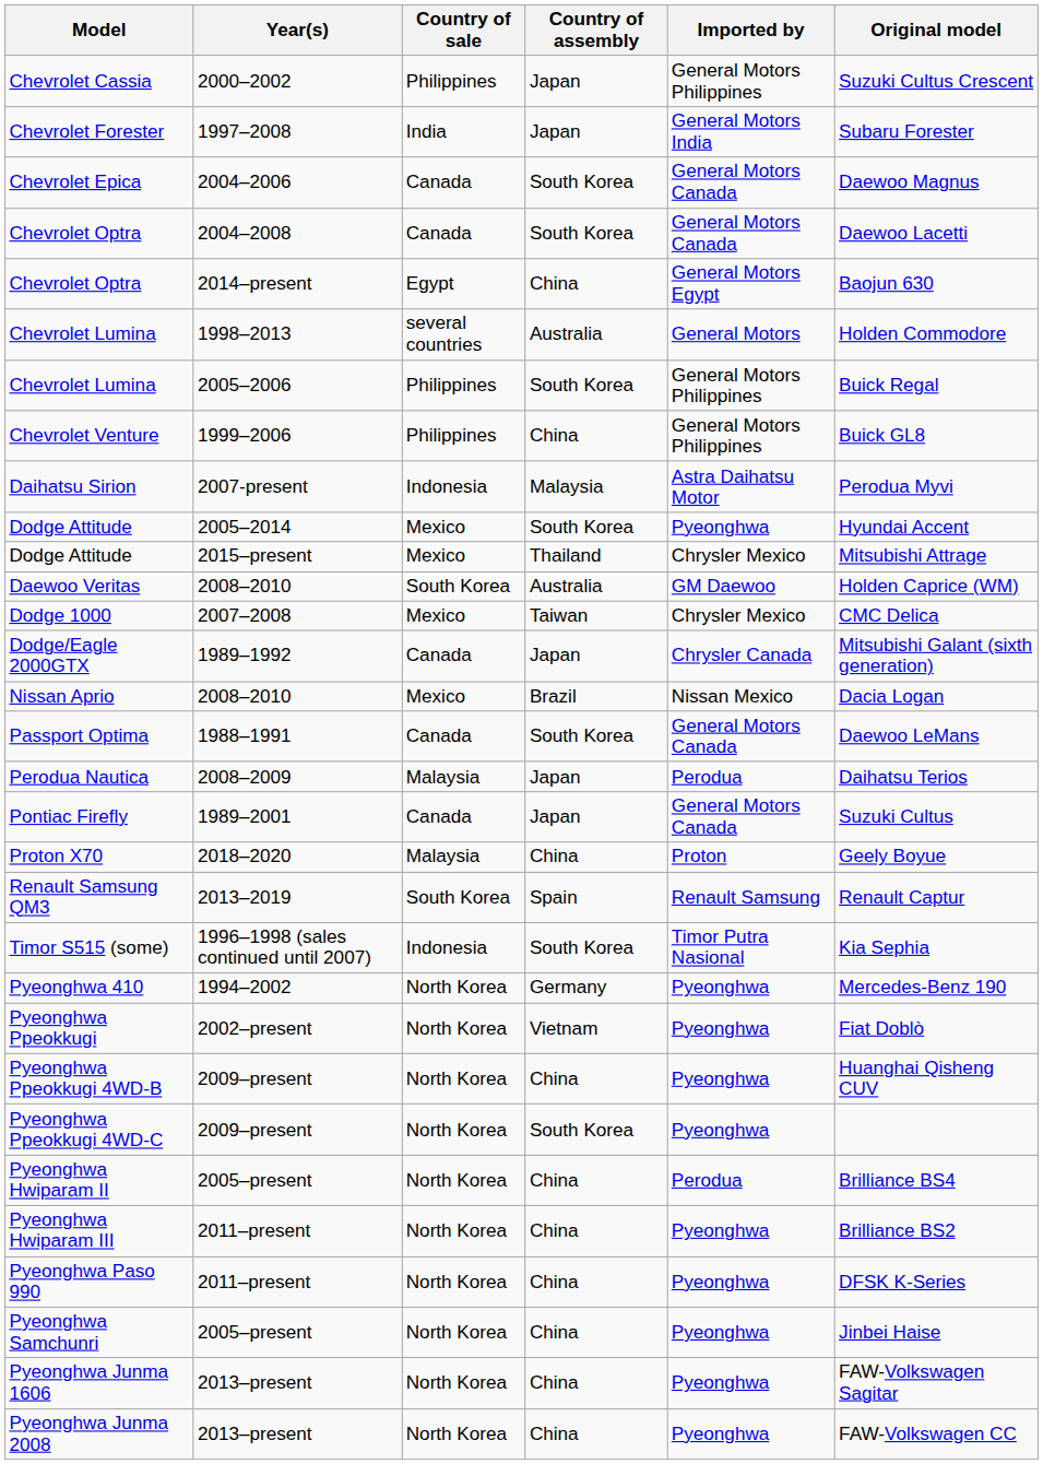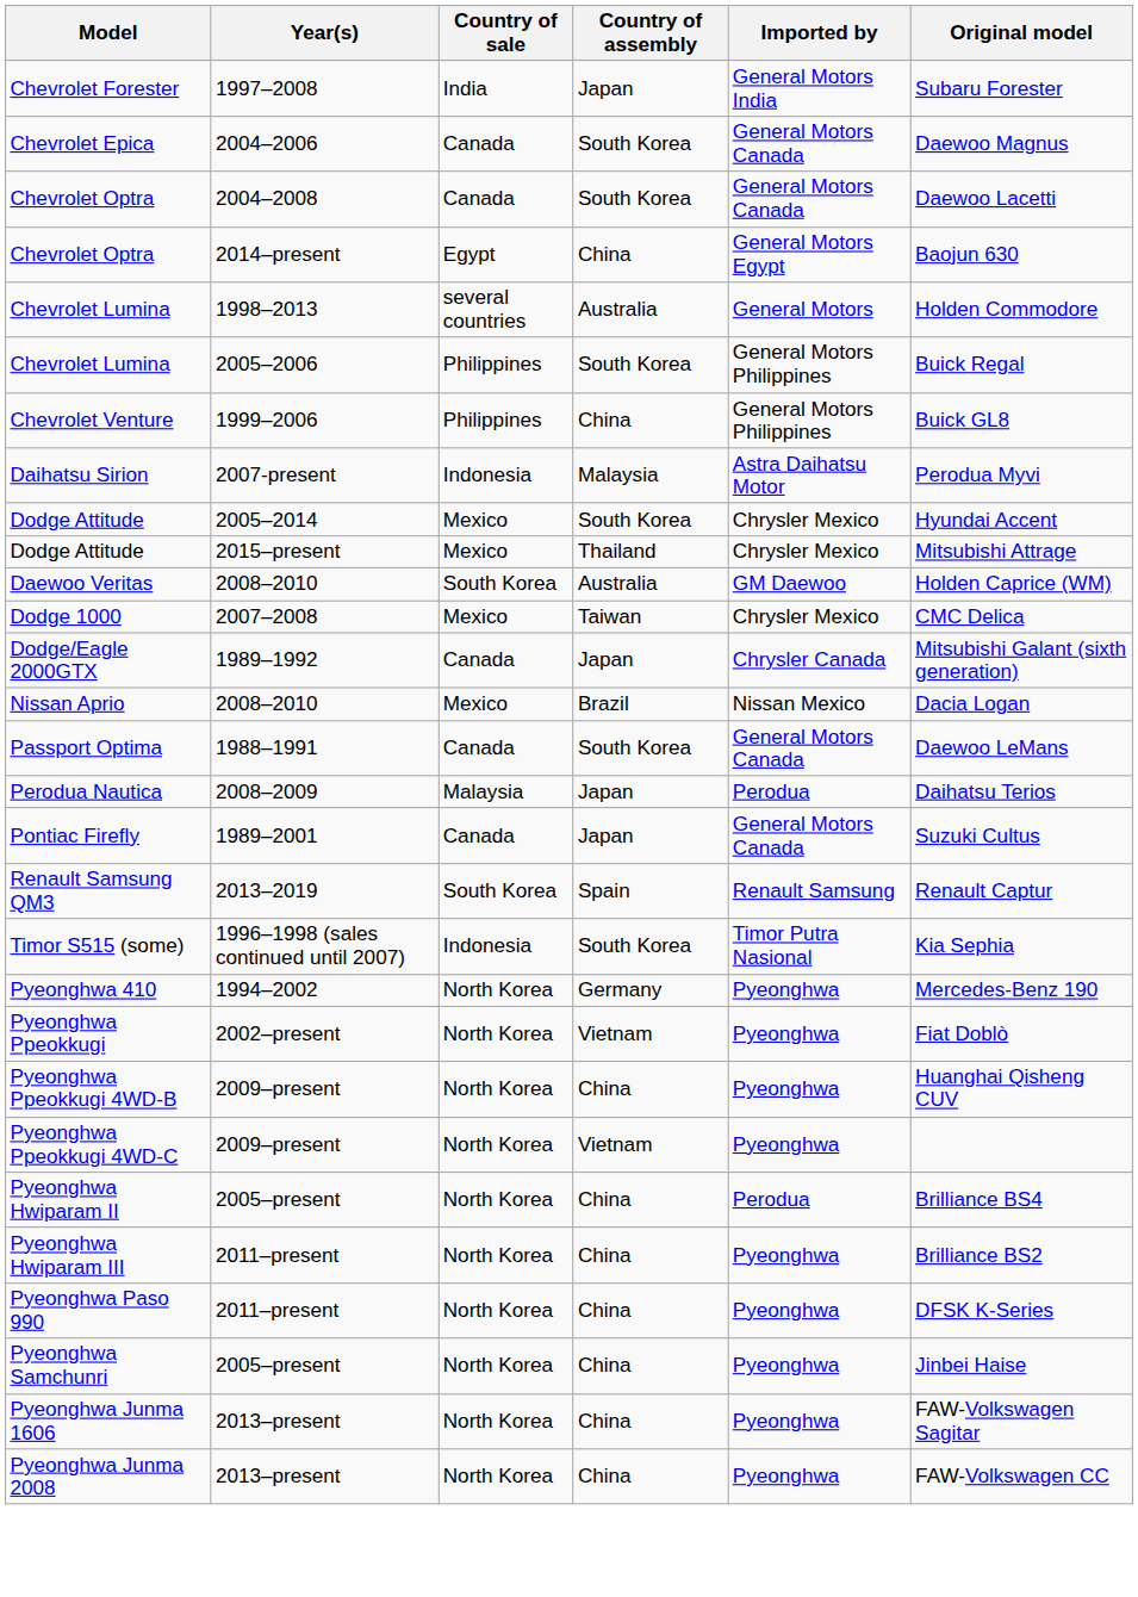 <table class="wikitable" style="width:70%;">
 <tr>
 <th>Model</th>
 <th>Year(s)</th>
 <th>Country of sale</th>
 <th>Country of assembly</th>
 <th>Imported by</th>
 <th>Original model</th>
-</tr>
-<tr>
-<td><a href='#'>Chevrolet Cassia</a></td>
-<td>2000–2002</td>
-<td>Philippines</td>
-<td>Japan</td>
-<td>General Motors Philippines</td>
-<td><a href='#'>Suzuki Cultus Crescent</a></td>
 </tr>
 <tr>
 <td><a href='#'>Chevrolet Forester</a></td>
 <td>1997–2008</td>
 <td>India</td>
 <td>Japan</td>
 <td><a href='#'>General Motors India</a></td>
 <td><a href='#'>Subaru Forester</a></td>
 </tr>
 <tr>
 <td><a href='#'>Chevrolet Epica</a></td>
 <td>2004–2006</td>
 <td>Canada</td>
 <td>South Korea</td>
 <td><a href='#'>General Motors Canada</a></td>
 <td><a href='#'>Daewoo Magnus</a></td>
 </tr>
 <tr>
 <td><a href='#'>Chevrolet Optra</a></td>
 <td>2004–2008</td>
 <td>Canada</td>
 <td>South Korea</td>
 <td><a href='#'>General Motors Canada</a></td>
 <td><a href='#'>Daewoo Lacetti</a></td>
 </tr>
 <tr>
 <td><a href='#'>Chevrolet Optra</a></td>
 <td>2014–present</td>
 <td>Egypt</td>
 <td>China</td>
 <td><a href='#'>General Motors Egypt</a></td>
 <td><a href='#'>Baojun 630</a></td>
 </tr>
 <tr>
 <td><a href='#'>Chevrolet Lumina</a></td>
 <td>1998–2013</td>
 <td>several countries</td>
 <td>Australia</td>
 <td><a href='#'>General Motors</a></td>
 <td><a href='#'>Holden Commodore</a></td>
 </tr>
 <tr>
 <td><a href='#'>Chevrolet Lumina</a></td>
 <td>2005–2006</td>
 <td>Philippines</td>
 <td>South Korea</td>
 <td>General Motors Philippines</td>
 <td><a href='#'>Buick Regal</a></td>
 </tr>
 <tr>
 <td><a href='#'>Chevrolet Venture</a></td>
 <td>1999–2006</td>
 <td>Philippines</td>
 <td>China</td>
 <td>General Motors Philippines</td>
 <td><a href='#'>Buick GL8</a></td>
 </tr>
 <tr>
 <td><a href='#'>Daihatsu Sirion</a></td>
 <td>2007-present</td>
 <td>Indonesia</td>
 <td>Malaysia</td>
 <td><a href='#'>Astra Daihatsu Motor</a></td>
 <td><a href='#'>Perodua Myvi</a></td>
 </tr>
 <tr>
 <td><a href='#'>Dodge Attitude</a></td>
 <td>2005–2014</td>
 <td>Mexico</td>
 <td>South Korea</td>
-<td><a href='#'>Pyeonghwa</a></td>
+<td>Chrysler Mexico</td>
 <td><a href='#'>Hyundai Accent</a></td>
 </tr>
 <tr>
 <td>Dodge Attitude</td>
 <td>2015–present</td>
 <td>Mexico</td>
 <td>Thailand</td>
 <td>Chrysler Mexico</td>
 <td><a href='#'>Mitsubishi Attrage</a></td>
 </tr>
 <tr>
 <td><a href='#'>Daewoo Veritas</a></td>
 <td>2008–2010</td>
 <td>South Korea</td>
 <td>Australia</td>
 <td><a href='#'>GM Daewoo</a></td>
 <td><a href='#'>Holden Caprice (WM)</a></td>
 </tr>
 <tr>
 <td><a href='#'>Dodge 1000</a></td>
 <td>2007–2008</td>
 <td>Mexico</td>
 <td>Taiwan</td>
 <td>Chrysler Mexico</td>
 <td><a href='#'>CMC Delica</a></td>
 </tr>
 <tr>
 <td><a href='#'>Dodge/Eagle 2000GTX</a></td>
 <td>1989–1992</td>
 <td>Canada</td>
 <td>Japan</td>
 <td><a href='#'>Chrysler Canada</a></td>
 <td><a href='#'>Mitsubishi Galant (sixth generation)</a></td>
 </tr>
 <tr>
 <td><a href='#'>Nissan Aprio</a></td>
 <td>2008–2010</td>
 <td>Mexico</td>
 <td>Brazil</td>
 <td>Nissan Mexico</td>
 <td><a href='#'>Dacia Logan</a></td>
 </tr>
 <tr>
 <td><a href='#'>Passport Optima</a></td>
 <td>1988–1991</td>
 <td>Canada</td>
 <td>South Korea</td>
 <td><a href='#'>General Motors Canada</a></td>
 <td><a href='#'>Daewoo LeMans</a></td>
 </tr>
 <tr>
 <td><a href='#'>Perodua Nautica</a></td>
 <td>2008–2009</td>
 <td>Malaysia</td>
 <td>Japan</td>
 <td><a href='#'>Perodua</a></td>
 <td><a href='#'>Daihatsu Terios</a></td>
 </tr>
 <tr>
 <td><a href='#'>Pontiac Firefly</a></td>
 <td>1989–2001</td>
 <td>Canada</td>
 <td>Japan</td>
 <td><a href='#'>General Motors Canada</a></td>
 <td><a href='#'>Suzuki Cultus</a></td>
 </tr>
 <tr>
-<td><a href='#'>Proton X70</a></td>
-<td>2018–2020</td>
-<td>Malaysia</td>
-<td>China</td>
-<td><a href='#'>Proton</a></td>
-<td><a href='#'>Geely Boyue</a></td>
-</tr>
-<tr>
 <td><a href='#'>Renault Samsung QM3</a></td>
 <td>2013–2019</td>
 <td>South Korea</td>
 <td>Spain</td>
 <td><a href='#'>Renault Samsung</a></td>
 <td><a href='#'>Renault Captur</a></td>
 </tr>
 <tr>
 <td><a href='#'>Timor S515</a> (some)</td>
 <td>1996–1998 (sales continued until 2007)</td>
 <td>Indonesia</td>
 <td>South Korea</td>
 <td><a href='#'>Timor Putra Nasional</a></td>
 <td><a href='#'>Kia Sephia</a></td>
 </tr>
 <tr>
 <td><a href='#'>Pyeonghwa 410</a></td>
 <td>1994–2002</td>
 <td>North Korea</td>
 <td>Germany</td>
 <td><a href='#'>Pyeonghwa</a></td>
 <td><a href='#'>Mercedes-Benz 190</a></td>
 </tr>
 <tr>
 <td><a href='#'>Pyeonghwa Ppeokkugi</a></td>
 <td>2002–present</td>
 <td>North Korea</td>
 <td>Vietnam</td>
 <td><a href='#'>Pyeonghwa</a></td>
 <td><a href='#'>Fiat Doblò</a></td>
 </tr>
 <tr>
 <td><a href='#'>Pyeonghwa Ppeokkugi 4WD-B</a></td>
 <td>2009–present</td>
 <td>North Korea</td>
 <td>China</td>
 <td><a href='#'>Pyeonghwa</a></td>
 <td><a href='#'>Huanghai Qisheng CUV</a></td>
 </tr>
 <tr>
 <td><a href='#'>Pyeonghwa Ppeokkugi 4WD-C</a></td>
 <td>2009–present</td>
 <td>North Korea</td>
-<td>South Korea</td>
+<td>Vietnam</td>
 <td><a href='#'>Pyeonghwa</a></td>
 <td></td>
 </tr>
 <tr>
 <td><a href='#'>Pyeonghwa Hwiparam II</a></td>
 <td>2005–present</td>
 <td>North Korea</td>
 <td>China</td>
 <td><a href='#'>Perodua</a></td>
 <td><a href='#'>Brilliance BS4</a></td>
 </tr>
 <tr>
 <td><a href='#'>Pyeonghwa Hwiparam III</a></td>
 <td>2011–present</td>
 <td>North Korea</td>
 <td>China</td>
 <td><a href='#'>Pyeonghwa</a></td>
 <td><a href='#'>Brilliance BS2</a></td>
 </tr>
 <tr>
 <td><a href='#'>Pyeonghwa Paso 990</a></td>
 <td>2011–present</td>
 <td>North Korea</td>
 <td>China</td>
 <td><a href='#'>Pyeonghwa</a></td>
 <td><a href='#'>DFSK K-Series</a></td>
 </tr>
 <tr>
 <td><a href='#'>Pyeonghwa Samchunri</a></td>
 <td>2005–present</td>
 <td>North Korea</td>
 <td>China</td>
 <td><a href='#'>Pyeonghwa</a></td>
 <td><a href='#'>Jinbei Haise</a></td>
 </tr>
 <tr>
 <td><a href='#'>Pyeonghwa Junma 1606</a></td>
 <td>2013–present</td>
 <td>North Korea</td>
 <td>China</td>
 <td><a href='#'>Pyeonghwa</a></td>
 <td>FAW-<a href='#'>Volkswagen Sagitar</a></td>
 </tr>
 <tr>
 <td><a href='#'>Pyeonghwa Junma 2008</a></td>
 <td>2013–present</td>
 <td>North Korea</td>
 <td>China</td>
 <td><a href='#'>Pyeonghwa</a></td>
 <td>FAW-<a href='#'>Volkswagen CC</a></td>
 </tr>
 </table>
